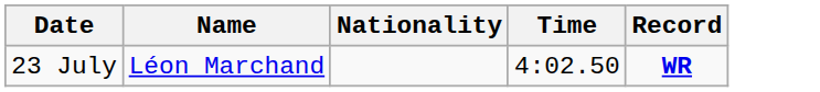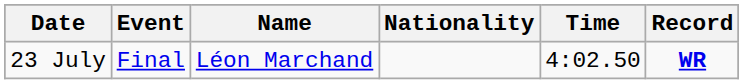 <table class="wikitable" style=text-align:center>
 <tr>
 <th>Date</th>
+<th>Event</th>
 <th>Name</th>
 <th>Nationality</th>
 <th>Time</th>
 <th>Record</th>
 </tr>
 <tr>
 <td>23 July</td>
+<td><a href='#'>Final</a></td>
 <td align=left><a href='#'>Léon Marchand</a></td>
 <td align=left></td>
 <td>4:02.50</td>
 <td><strong><a href='#'>WR</a></strong></td>
 </tr>
 </table>
